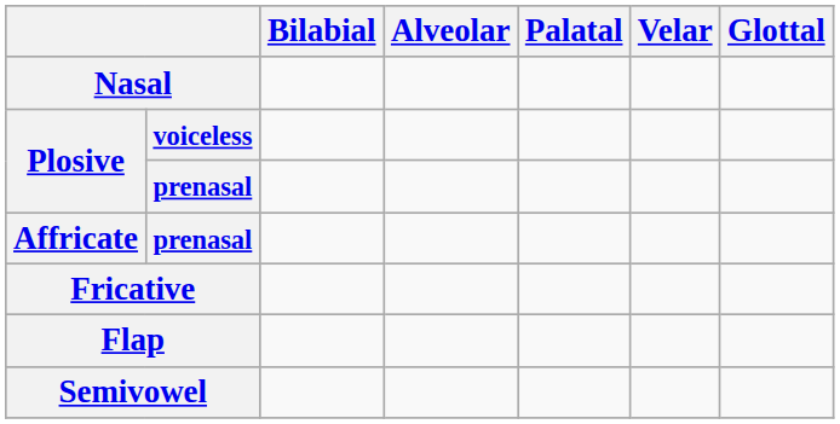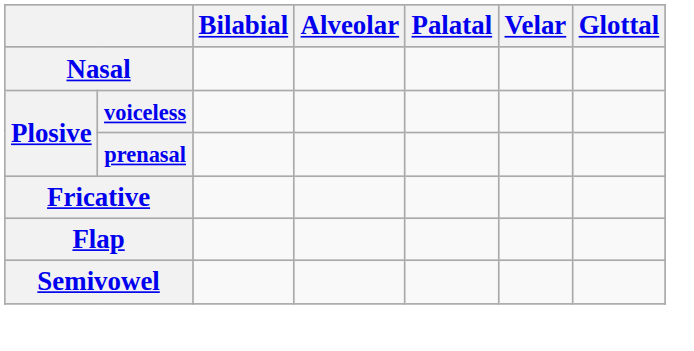 <table class="wikitable" style="text-align: center;">
 <tr>
 <th colspan="2"></th>
 <th><a href='#'>Bilabial</a></th>
 <th><a href='#'>Alveolar</a></th>
 <th><a href='#'>Palatal</a></th>
 <th><a href='#'>Velar</a></th>
 <th><a href='#'>Glottal</a></th>
 </tr>
 <tr>
 <th colspan="2"><a href='#'>Nasal</a></th>
 <td></td>
 <td></td>
 <td></td>
 <td></td>
 <td></td>
 </tr>
 <tr>
 <th rowspan="2"><a href='#'>Plosive</a></th>
 <th><small><a href='#'>voiceless</a></small></th>
 <td></td>
 <td></td>
 <td></td>
 <td></td>
 <td></td>
 </tr>
 <tr>
 <th><small><a href='#'>prenasal</a></small></th>
 <td></td>
 <td></td>
 <td></td>
 <td></td>
 <td></td>
 </tr>
 <tr>
-<th><a href='#'>Affricate</a></th>
-<th><small><a href='#'>prenasal</a></small></th>
-<td></td>
-<td></td>
-<td></td>
-<td></td>
-<td></td>
-</tr>
-<tr>
 <th colspan="2"><a href='#'>Fricative</a></th>
 <td></td>
 <td></td>
 <td></td>
 <td></td>
 <td></td>
 </tr>
 <tr>
 <th colspan="2"><a href='#'>Flap</a></th>
 <td></td>
 <td></td>
 <td></td>
 <td></td>
 <td></td>
 </tr>
 <tr>
 <th colspan="2"><a href='#'>Semivowel</a></th>
 <td></td>
 <td></td>
 <td></td>
 <td></td>
 <td></td>
 </tr>
 </table>
